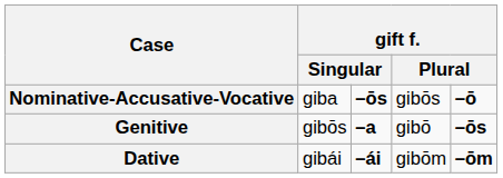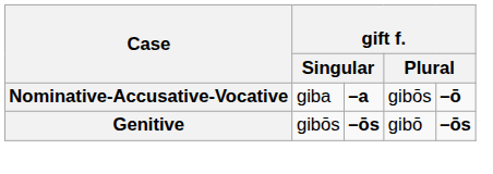 <table class="wikitable">
 <tr>
 <th rowspan="2">Case</th>
 <th colspan="4"><br> gift f.</th>
 </tr>
 <tr>
 <th colspan="2"><strong>Singular</strong></th>
 <th colspan="2"><strong>Plural</strong></th>
 </tr>
 <tr>
 <th><strong>Nominative-Accusative-Vocative</strong></th>
 <td>giba</td>
-<td><strong>–ōs</strong></td>
+<td><strong>–a</strong></td>
 <td>gibōs</td>
 <td><strong>–ō</strong></td>
 </tr>
 <tr>
 <th><strong>Genitive</strong></th>
 <td>gibōs</td>
-<td><strong>–a</strong></td>
+<td><strong>–ōs</strong></td>
 <td>gibō</td>
 <td><strong>–ōs</strong></td>
 </tr>
-<tr>
-<th><strong>Dative</strong></th>
-<td>gibái</td>
-<td><strong>–ái</strong></td>
-<td>gibōm</td>
-<td><strong>–ōm</strong></td>
-</tr>
 </table>
